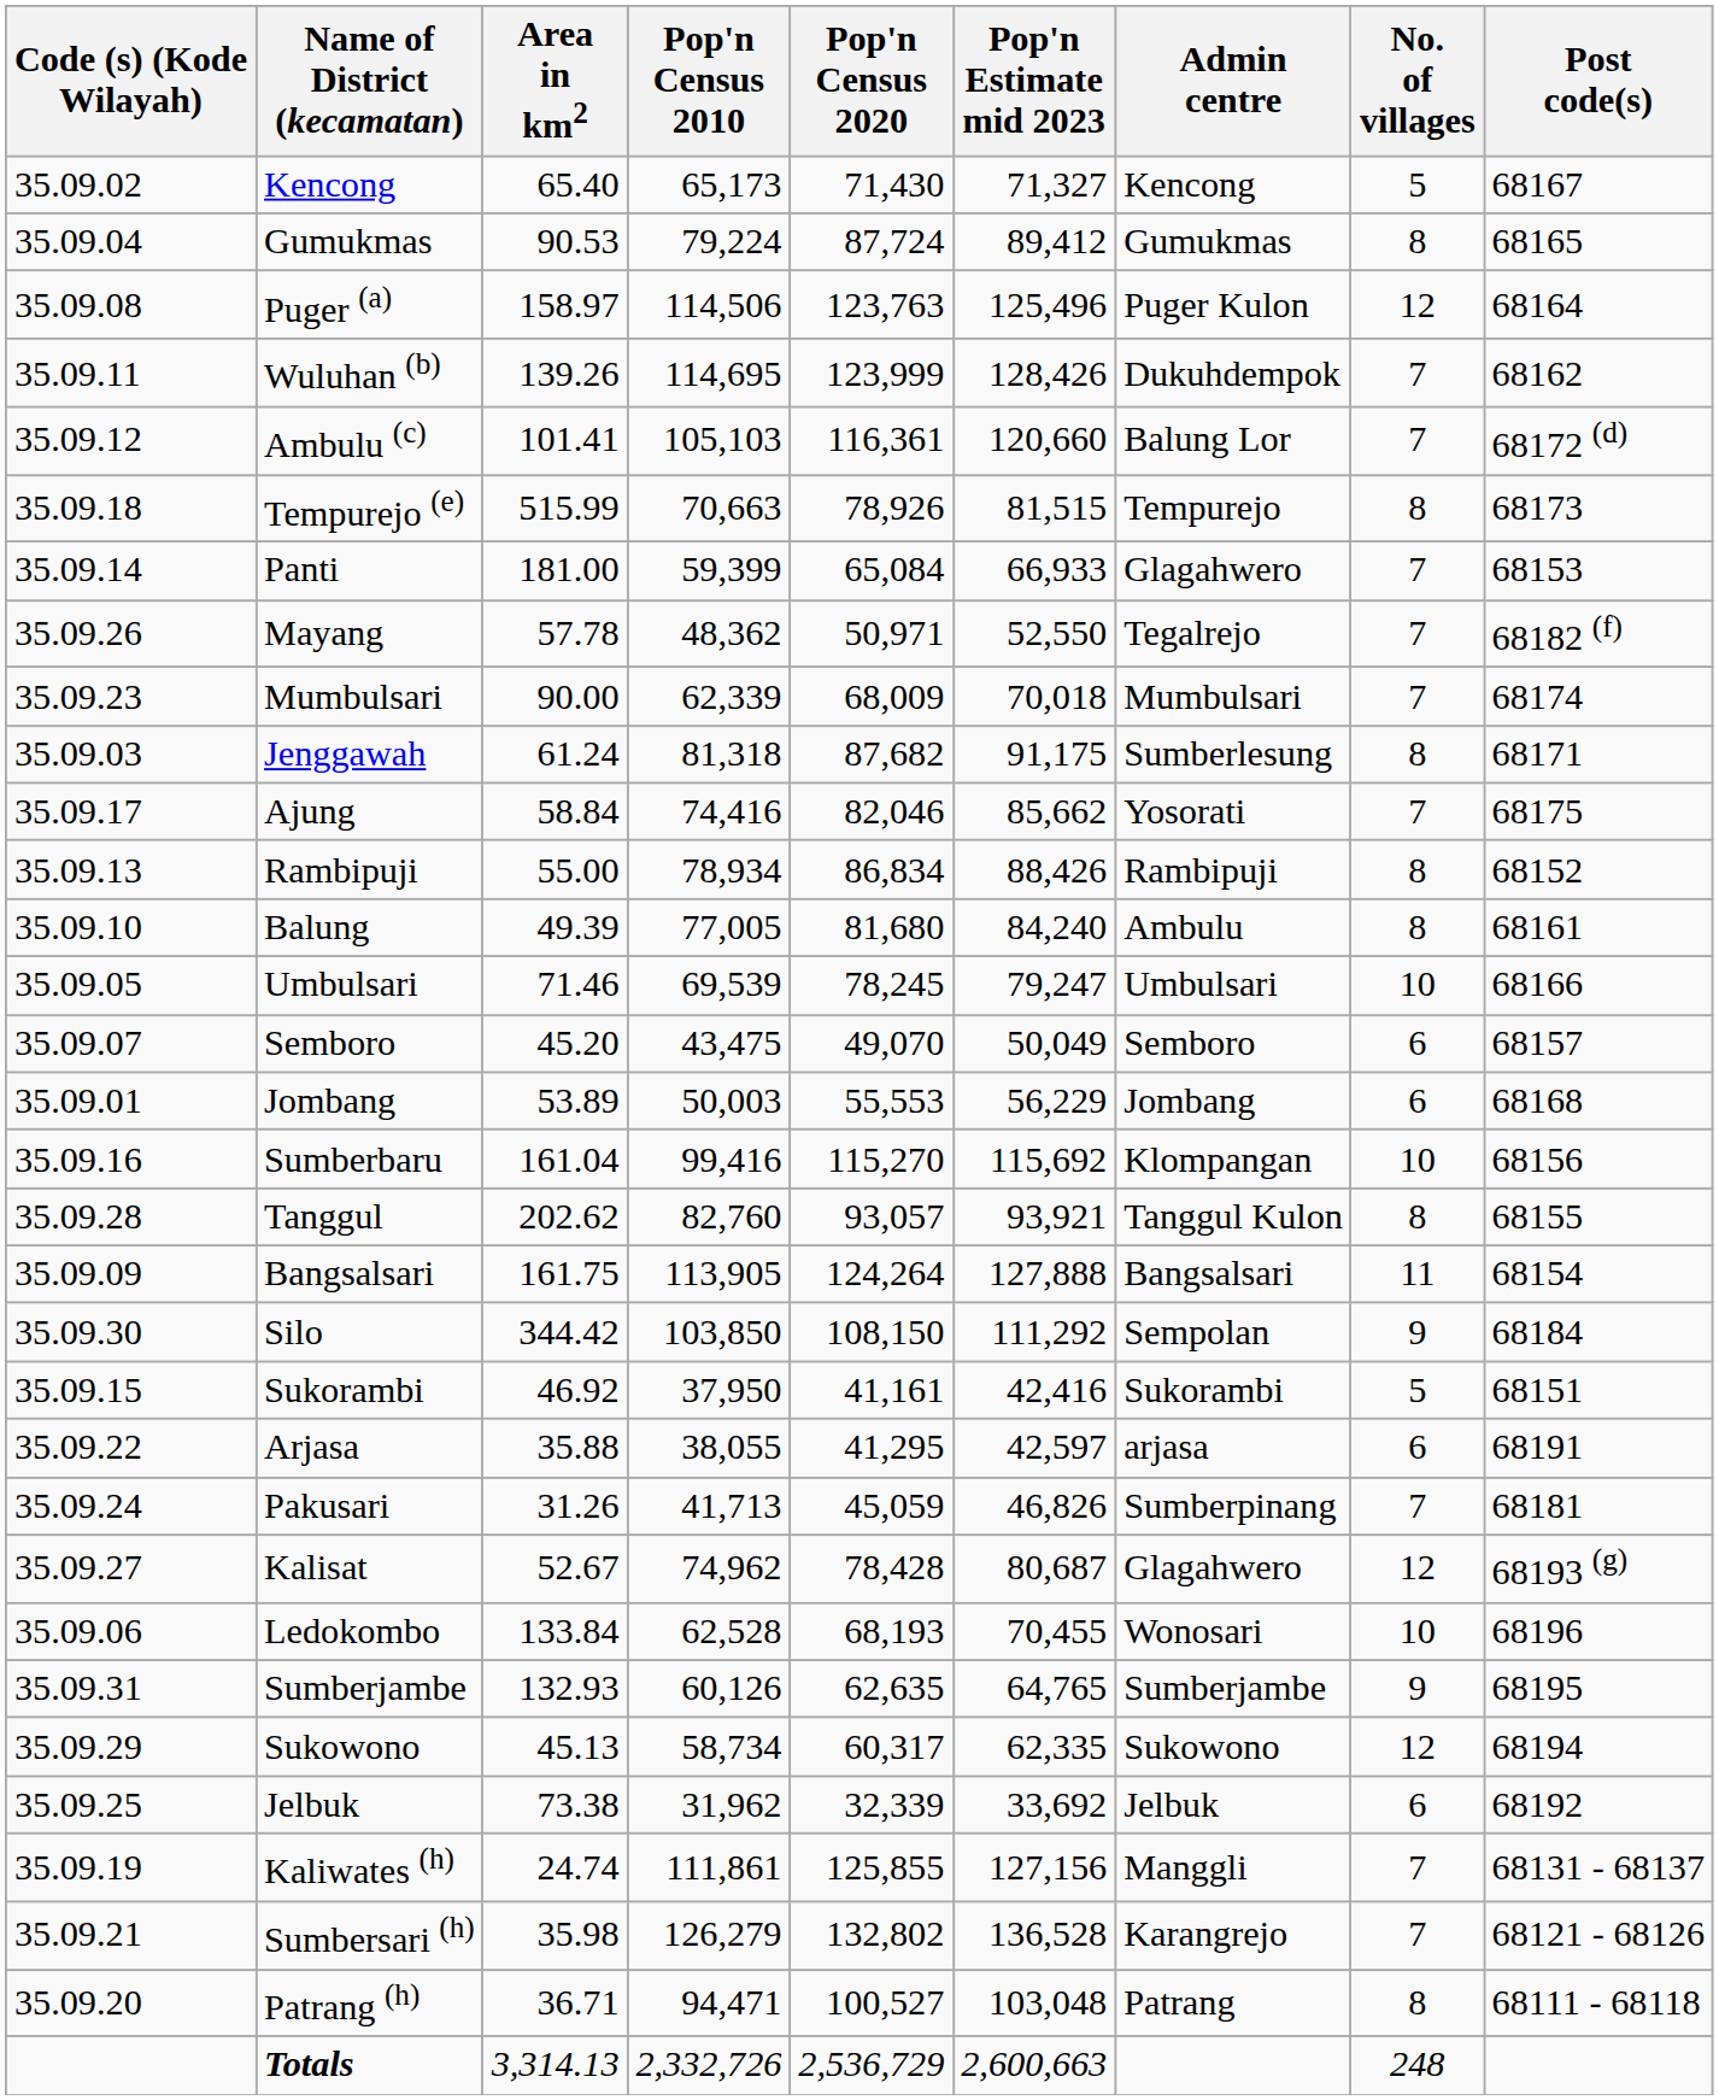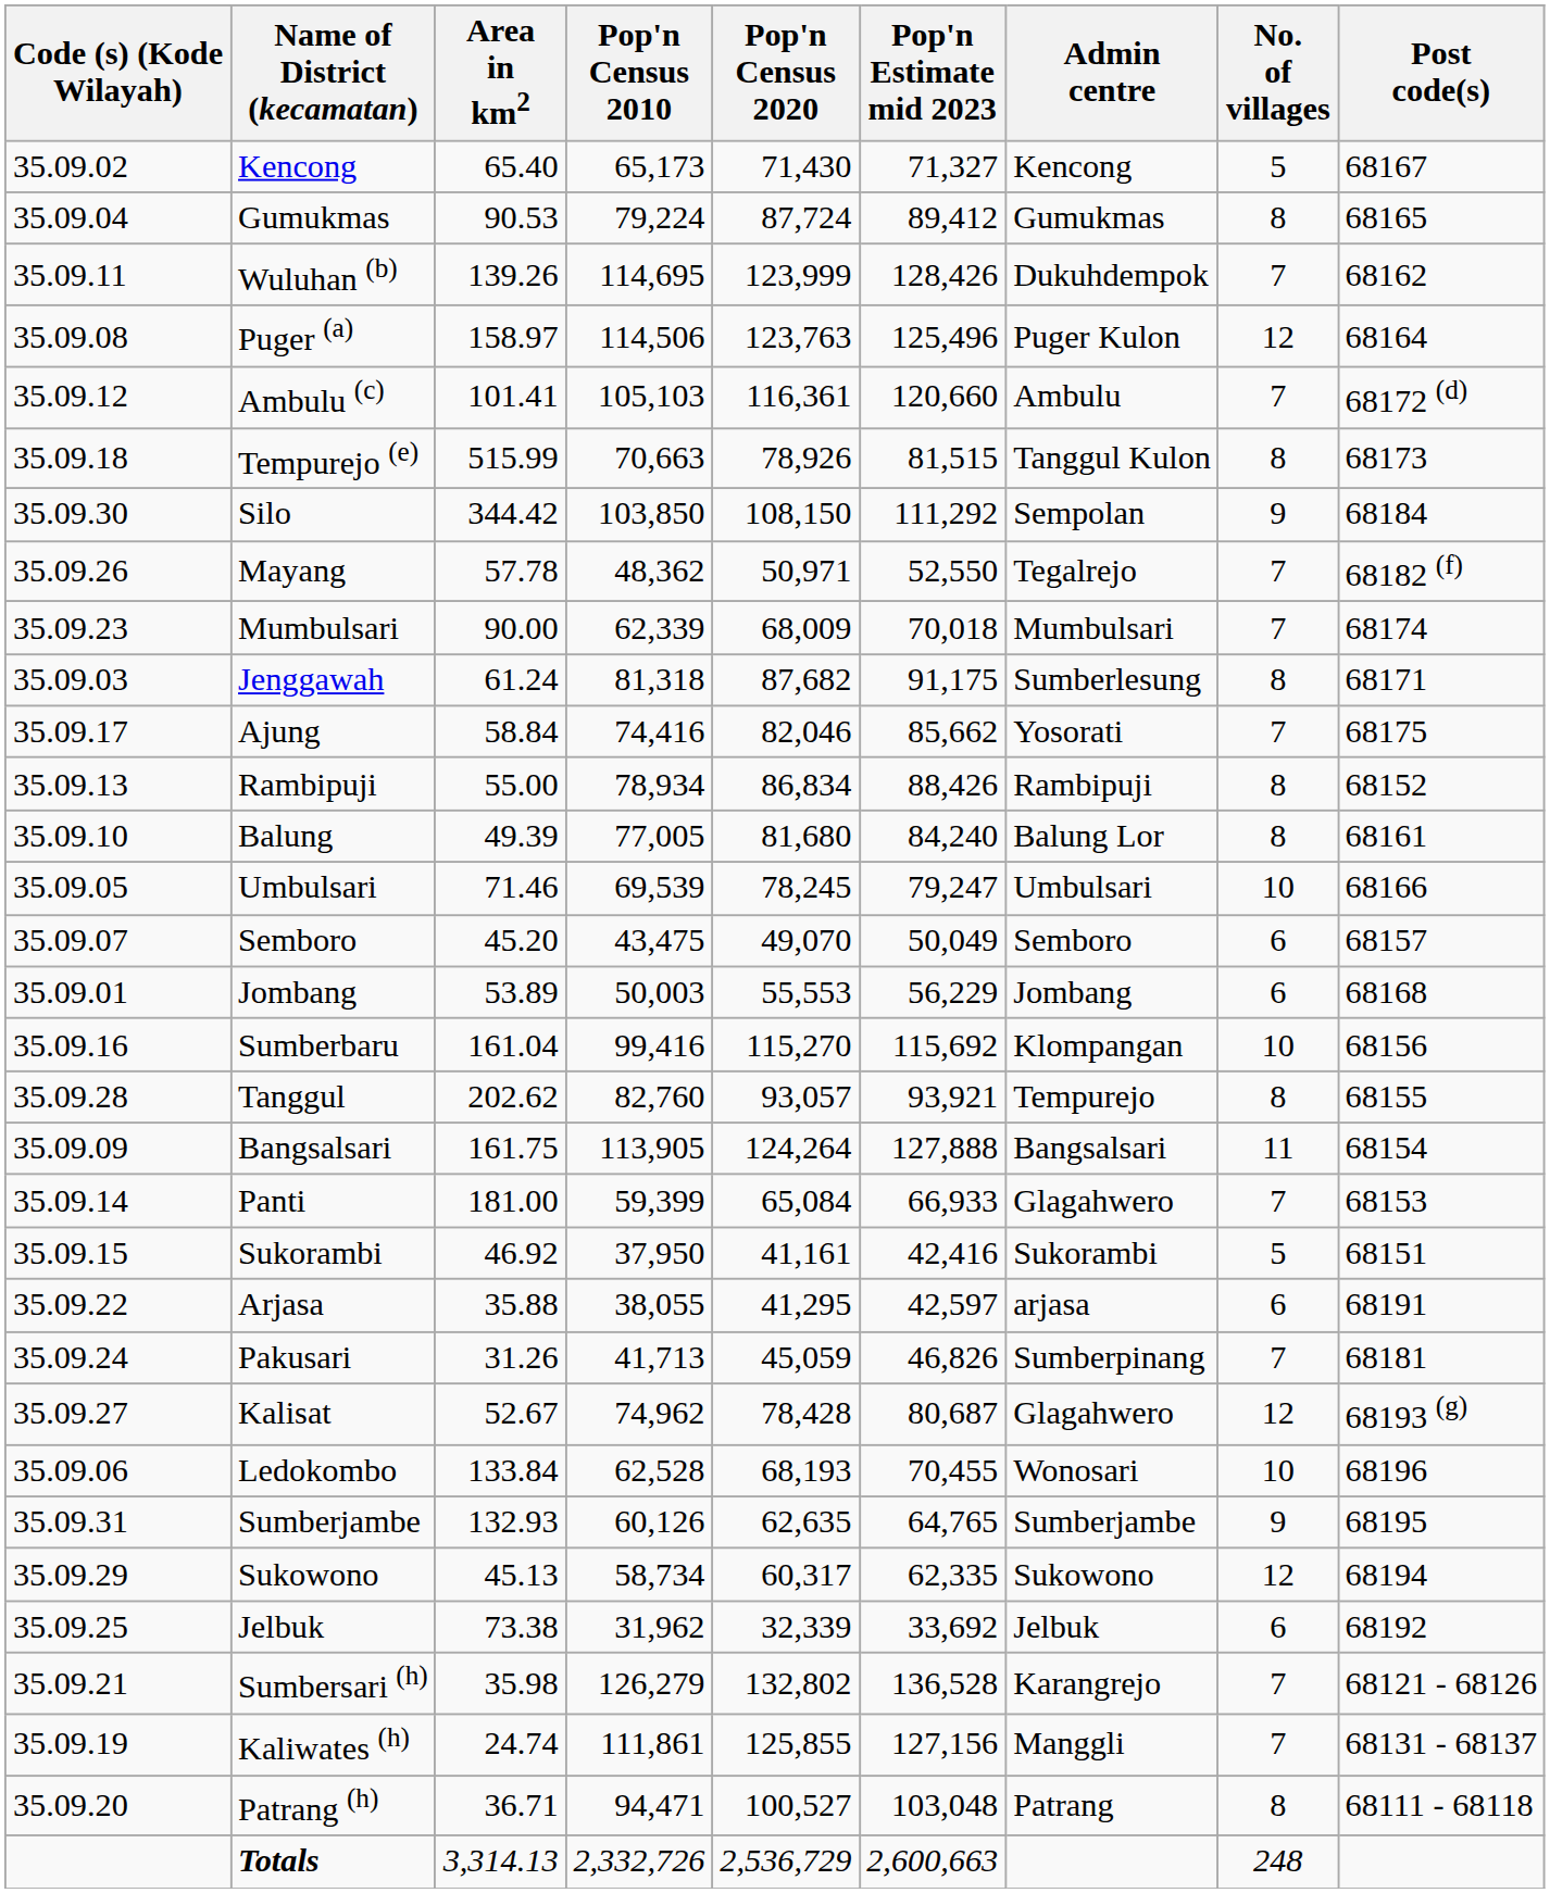 <table class="sortable wikitable">
 <tr>
 <th>Code (s) (Kode <br>Wilayah)</th>
 <th>Name of<br>District<br>(<em>kecamatan</em>)</th>
 <th>Area <br>in<br>km<sup>2</sup></th>
 <th>Pop'n<br>Census<br>2010</th>
 <th>Pop'n<br>Census<br>2020</th>
 <th>Pop'n<br>Estimate<br>mid 2023</th>
 <th>Admin<br>centre</th>
 <th>No.<br>of<br>villages</th>
 <th>Post <br> code(s)</th>
 </tr>
 <tr>
 <td>35.09.02</td>
 <td><a href='#'>Kencong</a></td>
 <td align="right">65.40</td>
 <td align="right">65,173</td>
 <td align="right">71,430</td>
 <td align="right">71,327</td>
 <td>Kencong</td>
 <td align="center">5</td>
 <td>68167</td>
 </tr>
 <tr>
 <td>35.09.04</td>
 <td>Gumukmas</td>
 <td align="right">90.53</td>
 <td align="right">79,224</td>
 <td align="right">87,724</td>
 <td align="right">89,412</td>
 <td>Gumukmas</td>
 <td align="center">8</td>
 <td>68165</td>
 </tr>
 <tr>
+<td>35.09.11</td>
+<td>Wuluhan <sup>(b)</sup></td>
+<td align="right">139.26</td>
+<td align="right">114,695</td>
+<td align="right">123,999</td>
+<td align="right">128,426</td>
+<td>Dukuhdempok</td>
+<td align="center">7</td>
+<td>68162</td>
+</tr>
+<tr>
 <td>35.09.08</td>
 <td>Puger <sup>(a)</sup></td>
 <td align="right">158.97</td>
 <td align="right">114,506</td>
 <td align="right">123,763</td>
 <td align="right">125,496</td>
 <td>Puger Kulon</td>
 <td align="center">12</td>
 <td>68164</td>
 </tr>
 <tr>
-<td>35.09.11</td>
-<td>Wuluhan <sup>(b)</sup></td>
-<td align="right">139.26</td>
-<td align="right">114,695</td>
-<td align="right">123,999</td>
-<td align="right">128,426</td>
-<td>Dukuhdempok</td>
-<td align="center">7</td>
-<td>68162</td>
-</tr>
-<tr>
 <td>35.09.12</td>
 <td>Ambulu <sup>(c)</sup></td>
 <td align="right">101.41</td>
 <td align="right">105,103</td>
 <td align="right">116,361</td>
 <td align="right">120,660</td>
-<td>Balung Lor</td>
+<td>Ambulu</td>
 <td align="center">7</td>
 <td>68172 <sup>(d)</sup></td>
 </tr>
 <tr>
 <td>35.09.18</td>
 <td>Tempurejo <sup>(e)</sup></td>
 <td align="right">515.99</td>
 <td align="right">70,663</td>
 <td align="right">78,926</td>
 <td align="right">81,515</td>
-<td>Tempurejo</td>
+<td>Tanggul Kulon</td>
 <td align="center">8</td>
 <td>68173</td>
 </tr>
 <tr>
-<td>35.09.14</td>
-<td>Panti</td>
-<td align="right">181.00</td>
-<td align="right">59,399</td>
-<td align="right">65,084</td>
-<td align="right">66,933</td>
-<td>Glagahwero</td>
-<td align="center">7</td>
-<td>68153</td>
+<td>35.09.30</td>
+<td>Silo</td>
+<td align="right">344.42</td>
+<td align="right">103,850</td>
+<td align="right">108,150</td>
+<td align="right">111,292</td>
+<td>Sempolan</td>
+<td align="center">9</td>
+<td>68184</td>
 </tr>
 <tr>
 <td>35.09.26</td>
 <td>Mayang</td>
 <td align="right">57.78</td>
 <td align="right">48,362</td>
 <td align="right">50,971</td>
 <td align="right">52,550</td>
 <td>Tegalrejo</td>
 <td align="center">7</td>
 <td>68182 <sup>(f)</sup></td>
 </tr>
 <tr>
 <td>35.09.23</td>
 <td>Mumbulsari</td>
 <td align="right">90.00</td>
 <td align="right">62,339</td>
 <td align="right">68,009</td>
 <td align="right">70,018</td>
 <td>Mumbulsari</td>
 <td align="center">7</td>
 <td>68174</td>
 </tr>
 <tr>
 <td>35.09.03</td>
 <td><a href='#'>Jenggawah</a></td>
 <td align="right">61.24</td>
 <td align="right">81,318</td>
 <td align="right">87,682</td>
 <td align="right">91,175</td>
 <td>Sumberlesung</td>
 <td align="center">8</td>
 <td>68171</td>
 </tr>
 <tr>
 <td>35.09.17</td>
 <td>Ajung</td>
 <td align="right">58.84</td>
 <td align="right">74,416</td>
 <td align="right">82,046</td>
 <td align="right">85,662</td>
 <td>Yosorati</td>
 <td align="center">7</td>
 <td>68175</td>
 </tr>
 <tr>
 <td>35.09.13</td>
 <td>Rambipuji</td>
 <td align="right">55.00</td>
 <td align="right">78,934</td>
 <td align="right">86,834</td>
 <td align="right">88,426</td>
 <td>Rambipuji</td>
 <td align="center">8</td>
 <td>68152</td>
 </tr>
 <tr>
 <td>35.09.10</td>
 <td>Balung</td>
 <td align="right">49.39</td>
 <td align="right">77,005</td>
 <td align="right">81,680</td>
 <td align="right">84,240</td>
-<td>Ambulu</td>
+<td>Balung Lor</td>
 <td align="center">8</td>
 <td>68161</td>
 </tr>
 <tr>
 <td>35.09.05</td>
 <td>Umbulsari</td>
 <td align="right">71.46</td>
 <td align="right">69,539</td>
 <td align="right">78,245</td>
 <td align="right">79,247</td>
 <td>Umbulsari</td>
 <td align="center">10</td>
 <td>68166</td>
 </tr>
 <tr>
 <td>35.09.07</td>
 <td>Semboro</td>
 <td align="right">45.20</td>
 <td align="right">43,475</td>
 <td align="right">49,070</td>
 <td align="right">50,049</td>
 <td>Semboro</td>
 <td align="center">6</td>
 <td>68157</td>
 </tr>
 <tr>
 <td>35.09.01</td>
 <td>Jombang</td>
 <td align="right">53.89</td>
 <td align="right">50,003</td>
 <td align="right">55,553</td>
 <td align="right">56,229</td>
 <td>Jombang</td>
 <td align="center">6</td>
 <td>68168</td>
 </tr>
 <tr>
 <td>35.09.16</td>
 <td>Sumberbaru</td>
 <td align="right">161.04</td>
 <td align="right">99,416</td>
 <td align="right">115,270</td>
 <td align="right">115,692</td>
 <td>Klompangan</td>
 <td align="center">10</td>
 <td>68156</td>
 </tr>
 <tr>
 <td>35.09.28</td>
 <td>Tanggul</td>
 <td align="right">202.62</td>
 <td align="right">82,760</td>
 <td align="right">93,057</td>
 <td align="right">93,921</td>
-<td>Tanggul Kulon</td>
+<td>Tempurejo</td>
 <td align="center">8</td>
 <td>68155</td>
 </tr>
 <tr>
 <td>35.09.09</td>
 <td>Bangsalsari</td>
 <td align="right">161.75</td>
 <td align="right">113,905</td>
 <td align="right">124,264</td>
 <td align="right">127,888</td>
 <td>Bangsalsari</td>
 <td align="center">11</td>
 <td>68154</td>
 </tr>
 <tr>
-<td>35.09.30</td>
-<td>Silo</td>
-<td align="right">344.42</td>
-<td align="right">103,850</td>
-<td align="right">108,150</td>
-<td align="right">111,292</td>
-<td>Sempolan</td>
-<td align="center">9</td>
-<td>68184</td>
+<td>35.09.14</td>
+<td>Panti</td>
+<td align="right">181.00</td>
+<td align="right">59,399</td>
+<td align="right">65,084</td>
+<td align="right">66,933</td>
+<td>Glagahwero</td>
+<td align="center">7</td>
+<td>68153</td>
 </tr>
 <tr>
 <td>35.09.15</td>
 <td>Sukorambi</td>
 <td align="right">46.92</td>
 <td align="right">37,950</td>
 <td align="right">41,161</td>
 <td align="right">42,416</td>
 <td>Sukorambi</td>
 <td align="center">5</td>
 <td>68151</td>
 </tr>
 <tr>
 <td>35.09.22</td>
 <td>Arjasa</td>
 <td align="right">35.88</td>
 <td align="right">38,055</td>
 <td align="right">41,295</td>
 <td align="right">42,597</td>
 <td>arjasa</td>
 <td align="center">6</td>
 <td>68191</td>
 </tr>
 <tr>
 <td>35.09.24</td>
 <td>Pakusari</td>
 <td align="right">31.26</td>
 <td align="right">41,713</td>
 <td align="right">45,059</td>
 <td align="right">46,826</td>
 <td>Sumberpinang</td>
 <td align="center">7</td>
 <td>68181</td>
 </tr>
 <tr>
 <td>35.09.27</td>
 <td>Kalisat</td>
 <td align="right">52.67</td>
 <td align="right">74,962</td>
 <td align="right">78,428</td>
 <td align="right">80,687</td>
 <td>Glagahwero</td>
 <td align="center">12</td>
 <td>68193 <sup>(g)</sup></td>
 </tr>
 <tr>
 <td>35.09.06</td>
 <td>Ledokombo</td>
 <td align="right">133.84</td>
 <td align="right">62,528</td>
 <td align="right">68,193</td>
 <td align="right">70,455</td>
 <td>Wonosari</td>
 <td align="center">10</td>
 <td>68196</td>
 </tr>
 <tr>
 <td>35.09.31</td>
 <td>Sumberjambe</td>
 <td align="right">132.93</td>
 <td align="right">60,126</td>
 <td align="right">62,635</td>
 <td align="right">64,765</td>
 <td>Sumberjambe</td>
 <td align="center">9</td>
 <td>68195</td>
 </tr>
 <tr>
 <td>35.09.29</td>
 <td>Sukowono</td>
 <td align="right">45.13</td>
 <td align="right">58,734</td>
 <td align="right">60,317</td>
 <td align="right">62,335</td>
 <td>Sukowono</td>
 <td align="center">12</td>
 <td>68194</td>
 </tr>
 <tr>
 <td>35.09.25</td>
 <td>Jelbuk</td>
 <td align="right">73.38</td>
 <td align="right">31,962</td>
 <td align="right">32,339</td>
 <td align="right">33,692</td>
 <td>Jelbuk</td>
 <td align="center">6</td>
 <td>68192</td>
 </tr>
 <tr>
+<td>35.09.21</td>
+<td>Sumbersari <sup>(h)</sup></td>
+<td align="right">35.98</td>
+<td align="right">126,279</td>
+<td align="right">132,802</td>
+<td align="right">136,528</td>
+<td>Karangrejo</td>
+<td align="center">7</td>
+<td>68121 - 68126</td>
+</tr>
+<tr>
 <td>35.09.19</td>
 <td>Kaliwates <sup>(h)</sup></td>
 <td align="right">24.74</td>
 <td align="right">111,861</td>
 <td align="right">125,855</td>
 <td align="right">127,156</td>
 <td>Manggli</td>
 <td align="center">7</td>
 <td>68131 - 68137</td>
-</tr>
-<tr>
-<td>35.09.21</td>
-<td>Sumbersari <sup>(h)</sup></td>
-<td align="right">35.98</td>
-<td align="right">126,279</td>
-<td align="right">132,802</td>
-<td align="right">136,528</td>
-<td>Karangrejo</td>
-<td align="center">7</td>
-<td>68121 - 68126</td>
 </tr>
 <tr>
 <td>35.09.20</td>
 <td>Patrang <sup>(h)</sup></td>
 <td align="right">36.71</td>
 <td align="right">94,471</td>
 <td align="right">100,527</td>
 <td align="right">103,048</td>
 <td>Patrang</td>
 <td align="center">8</td>
 <td>68111 - 68118</td>
 </tr>
 <tr>
 <td></td>
 <td><strong><em>Totals</em></strong></td>
 <td align="right"><em>3,314.13</em></td>
 <td align="right"><em>2,332,726</em></td>
 <td align="right"><em>2,536,729</em></td>
 <td align="right"><em>2,600,663</em></td>
 <td></td>
 <td align="center"><em>248</em></td>
 <td></td>
 </tr>
 </table>
